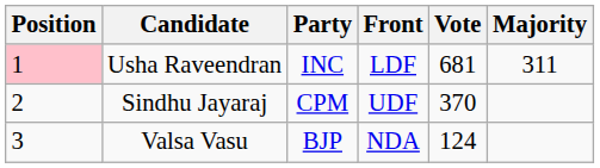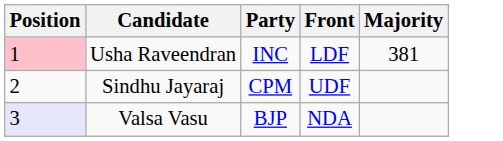 <table class="wikitable">
 <tr>
 <th scope="col">Position</th>
 <th scope="col">Candidate</th>
 <th scope="col">Party</th>
 <th scope="col">Front</th>
-<th scope="col">Vote</th>
 <th scope="col">Majority</th>
 </tr>
 <tr>
 <td style="background: pink;">1</td>
 <td align="center">Usha Raveendran</td>
 <td align="center"><a href='#'>INC</a></td>
 <td align="center"><a href='#'>LDF</a></td>
-<td align="center">681</td>
-<td align="center">311</td>
+<td align="center">381</td>
 </tr>
 <tr>
 <td>2</td>
 <td align="center">Sindhu Jayaraj</td>
 <td align="center"><a href='#'>CPM</a></td>
 <td align="center"><a href='#'>UDF</a></td>
-<td align="center">370</td>
 <td align="center"></td>
 </tr>
 <tr>
-<td>3</td>
+<td style="background: lavender;">3</td>
 <td align="center">Valsa Vasu</td>
 <td align="center"><a href='#'>BJP</a></td>
 <td align="center"><a href='#'>NDA</a></td>
-<td align="center">124</td>
 <td align="center"></td>
 </tr>
 </table>
